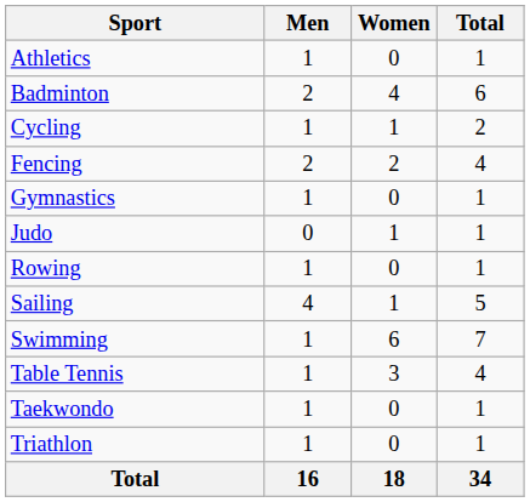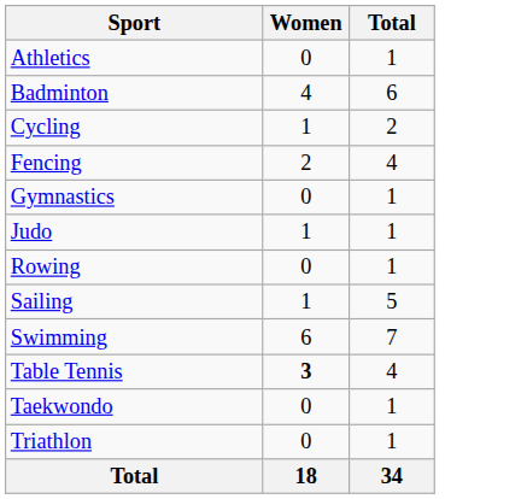 <table class="wikitable sortable" style="text-align:center;">
 <tr>
 <th width=180>Sport</th>
-<th width=55>Men</th>
 <th width=55>Women</th>
 <th width=55>Total</th>
 </tr>
 <tr>
 <td align=left><a href='#'>Athletics</a></td>
-<td>1</td>
 <td>0</td>
 <td>1</td>
 </tr>
 <tr>
 <td align=left><a href='#'>Badminton</a></td>
-<td>2</td>
 <td>4</td>
 <td>6</td>
 </tr>
 <tr>
 <td align=left><a href='#'>Cycling</a></td>
 <td>1</td>
-<td>1</td>
 <td>2</td>
 </tr>
 <tr>
 <td align=left><a href='#'>Fencing</a></td>
 <td>2</td>
-<td>2</td>
 <td>4</td>
 </tr>
 <tr>
 <td align=left><a href='#'>Gymnastics</a></td>
-<td>1</td>
 <td>0</td>
 <td>1</td>
 </tr>
 <tr>
 <td align=left><a href='#'>Judo</a></td>
-<td>0</td>
 <td>1</td>
 <td>1</td>
 </tr>
 <tr>
 <td align=left><a href='#'>Rowing</a></td>
-<td>1</td>
 <td>0</td>
 <td>1</td>
 </tr>
 <tr>
 <td align=left><a href='#'>Sailing</a></td>
-<td>4</td>
 <td>1</td>
 <td>5</td>
 </tr>
 <tr>
 <td align=left><a href='#'>Swimming</a></td>
-<td>1</td>
 <td>6</td>
 <td>7</td>
 </tr>
 <tr>
 <td align=left><a href='#'>Table Tennis</a></td>
-<td>1</td>
-<td>3</td>
+<td><strong>3</strong></td>
 <td>4</td>
 </tr>
 <tr>
 <td align=left><a href='#'>Taekwondo</a></td>
-<td>1</td>
 <td>0</td>
 <td>1</td>
 </tr>
 <tr>
 <td align=left><a href='#'>Triathlon</a></td>
-<td>1</td>
 <td>0</td>
 <td>1</td>
 </tr>
 <tr>
 <th>Total</th>
-<th>16</th>
 <th>18</th>
 <th>34</th>
 </tr>
 </table>
